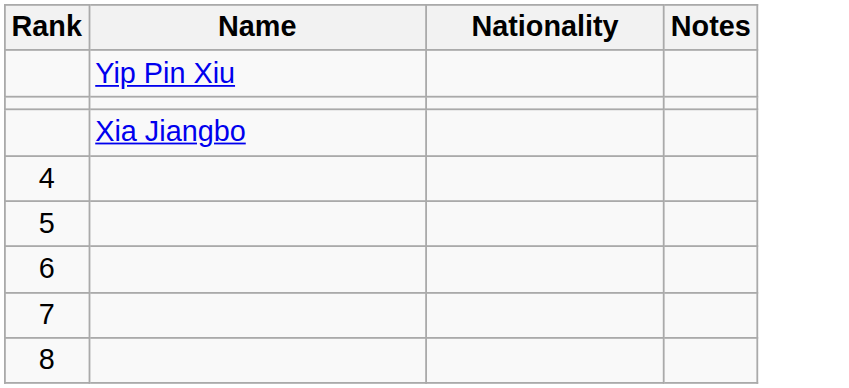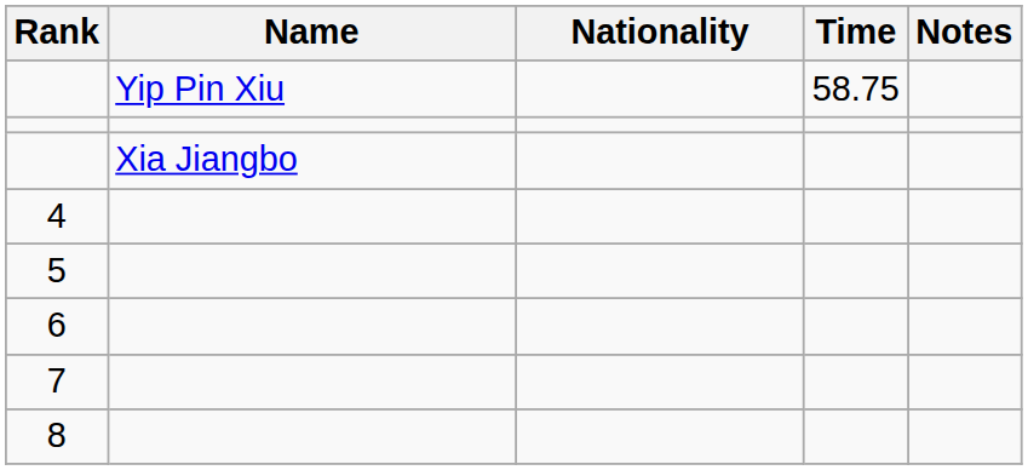 <table class="wikitable sortable" style="text-align:center">
 <tr>
 <th>Rank</th>
 <th style="width:180px">Name</th>
 <th style="width:125px">Nationality</th>
+<th>Time</th>
 <th>Notes</th>
 </tr>
 <tr>
 <td></td>
 <td style="text-align:left;"><a href='#'>Yip Pin Xiu</a></td>
 <td style="text-align:left;"></td>
+<td>58.75</td>
 <td></td>
 </tr>
 <tr>
 <td></td>
 <td style="text-align:left;"></td>
 <td style="text-align:left;"></td>
 <td></td>
+<td></td>
 </tr>
 <tr>
 <td></td>
 <td style="text-align:left;"><a href='#'>Xia Jiangbo</a></td>
 <td style="text-align:left;"></td>
+<td></td>
 <td></td>
 </tr>
 <tr>
 <td>4</td>
 <td style="text-align:left;"></td>
 <td style="text-align:left;"></td>
 <td></td>
+<td></td>
 </tr>
 <tr>
 <td>5</td>
 <td style="text-align:left;"></td>
 <td style="text-align:left;"></td>
+<td></td>
 <td></td>
 </tr>
 <tr>
 <td>6</td>
 <td style="text-align:left;"></td>
 <td style="text-align:left;"></td>
 <td></td>
+<td></td>
 </tr>
 <tr>
 <td>7</td>
 <td style="text-align:left;"></td>
 <td style="text-align:left;"></td>
+<td></td>
 <td></td>
 </tr>
 <tr>
 <td>8</td>
 <td style="text-align:left;"></td>
 <td style="text-align:left;"></td>
 <td></td>
+<td></td>
 </tr>
 </table>
